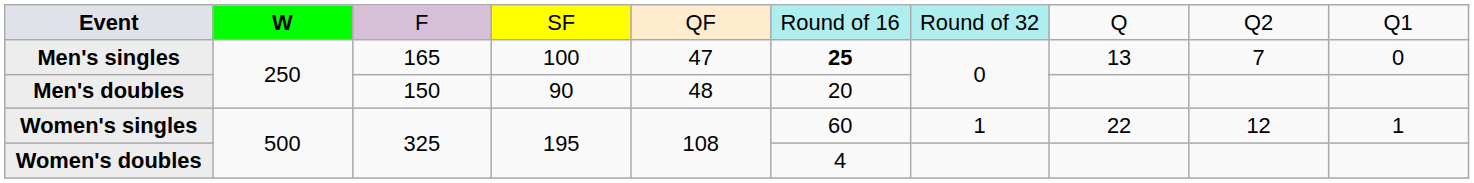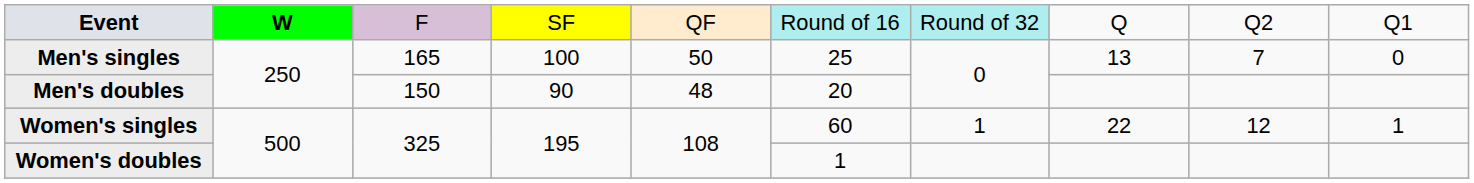 <table class="wikitable nowrap" style=font-size:90%;text-align:center>
 <tr>
 <td style="width:130px; background:#dfe2e9;"><strong>Event</strong></td>
 <td style="width:85px; background:lime;"><strong>W</strong></td>
 <td style="width:85px; background:thistle;">F</td>
 <td style="width:85px; background:#ff0;">SF</td>
 <td style="width:85px; background:#ffebcd;">QF</td>
 <td style="width:85px; background:#afeeee;">Round of 16</td>
 <td style="width:85px; background:#afeeee;">Round of 32</td>
 <td width=85>Q</td>
 <td width=85>Q2</td>
 <td width=85>Q1</td>
 </tr>
 <tr>
 <th style="background:#ededed;">Men's singles</th>
 <td rowspan=2>250</td>
 <td>165</td>
 <td>100</td>
-<td>47</td>
-<td><strong>25</strong></td>
+<td>50</td>
+<td>25</td>
 <td rowspan=2>0</td>
 <td>13</td>
 <td>7</td>
 <td>0</td>
 </tr>
 <tr>
 <th style="background:#ededed;">Men's doubles</th>
 <td>150</td>
 <td>90</td>
 <td>48</td>
 <td>20</td>
 <td></td>
 <td></td>
 <td></td>
 </tr>
 <tr>
 <th style="background:#ededed;">Women's singles</th>
 <td rowspan=2>500</td>
 <td rowspan=2>325</td>
 <td rowspan=2>195</td>
 <td rowspan=2>108</td>
 <td>60</td>
 <td>1</td>
 <td>22</td>
 <td>12</td>
 <td>1</td>
 </tr>
 <tr>
 <th style="background:#ededed;">Women's doubles</th>
-<td>4</td>
+<td>1</td>
 <td></td>
 <td></td>
 <td></td>
 <td></td>
 </tr>
 </table>
